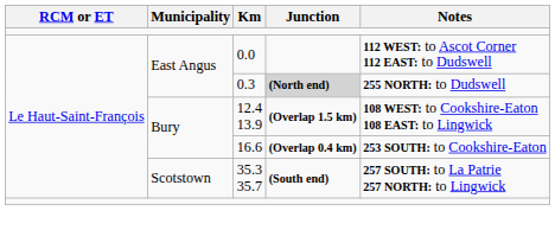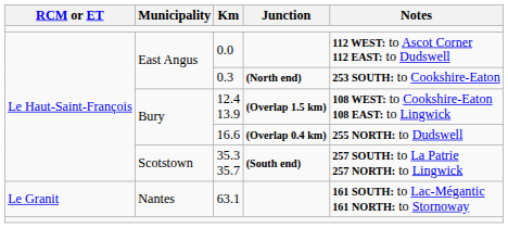 <table class=wikitable>
 <tr>
 <th><a href='#'>RCM</a> or <a href='#'>ET</a></th>
 <th>Municipality</th>
 <th>Km</th>
 <th>Junction</th>
 <th>Notes</th>
 </tr>
 <tr>
 <td colspan="5"></td>
 </tr>
 <tr>
 <td rowspan="5"><a href='#'>Le Haut-Saint-François</a></td>
 <td rowspan="2">East Angus</td>
 <td>0.0</td>
 <td></td>
 <td><small><strong>112 WEST:</strong></small> to <a href='#'>Ascot Corner</a> <br> <small><strong>112 EAST:</strong></small> to <a href='#'>Dudswell</a></td>
 </tr>
 <tr>
 <td>0.3</td>
-<td style="background: lightgrey;"> <small><strong>(North end)</strong></small></td>
-<td><small><strong>255 NORTH:</strong></small> to <a href='#'>Dudswell</a></td>
+<td> <small><strong>(North end)</strong></small></td>
+<td><small><strong>253 SOUTH:</strong></small> to <a href='#'>Cookshire-Eaton</a></td>
 </tr>
 <tr>
 <td rowspan="2">Bury</td>
 <td>12.4 <br> 13.9</td>
 <td> <small><strong>(Overlap 1.5 km)</strong></small></td>
 <td><small><strong>108 WEST:</strong></small> to <a href='#'>Cookshire-Eaton</a> <br> <small><strong>108 EAST:</strong></small> to <a href='#'>Lingwick</a></td>
 </tr>
 <tr>
 <td>16.6</td>
 <td> <small><strong>(Overlap 0.4 km)</strong></small></td>
-<td><small><strong>253 SOUTH:</strong></small> to <a href='#'>Cookshire-Eaton</a></td>
+<td><small><strong>255 NORTH:</strong></small> to <a href='#'>Dudswell</a></td>
 </tr>
 <tr>
 <td>Scotstown</td>
 <td>35.3 <br> 35.7</td>
 <td> <small><strong>(South end)</strong></small></td>
 <td><small><strong>257 SOUTH:</strong></small> to <a href='#'>La Patrie</a> <br> <small><strong>257 NORTH:</strong></small> to <a href='#'>Lingwick</a></td>
 </tr>
 <tr>
+<td><a href='#'>Le Granit</a></td>
+<td>Nantes</td>
+<td>63.1</td>
+<td></td>
+<td><small><strong>161 SOUTH:</strong></small> to <a href='#'>Lac-Mégantic</a> <br> <small><strong>161 NORTH:</strong></small> to <a href='#'>Stornoway</a></td>
+</tr>
+<tr>
 <td colspan="5"></td>
 </tr>
 </table>
